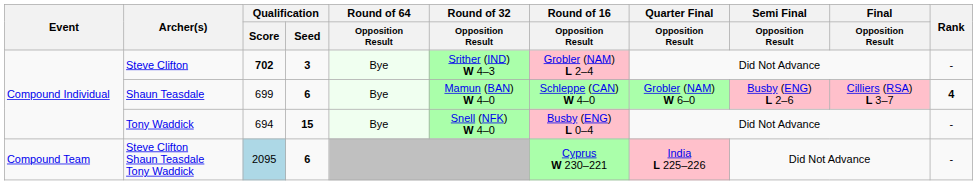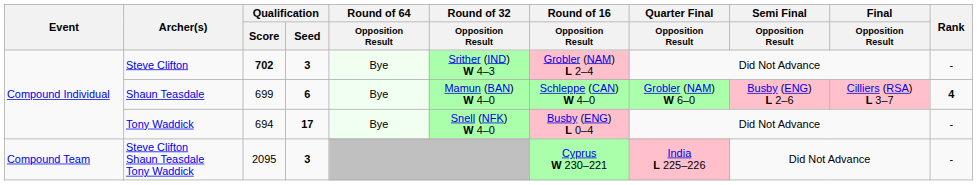 <table class=wikitable style="font-size:90%">
 <tr>
 <th rowspan="2" width=150>Event</th>
 <th rowspan="2" width=150>Archer(s)</th>
 <th colspan="2" width=100>Qualification</th>
 <th width=125>Round of 64</th>
 <th width=125>Round of 32</th>
 <th width=125>Round of 16</th>
 <th width=125>Quarter Final</th>
 <th width=125>Semi Final</th>
 <th width=125>Final</th>
 <th rowspan="2" width=50>Rank</th>
 </tr>
 <tr>
 <th width=50>Score</th>
 <th width=50>Seed</th>
 <th style="line-height:1em"><small>Opposition<br>Result</small></th>
 <th style="line-height:1em"><small>Opposition<br>Result</small></th>
 <th style="line-height:1em"><small>Opposition<br>Result</small></th>
 <th style="line-height:1em"><small>Opposition<br>Result</small></th>
 <th style="line-height:1em"><small>Opposition<br>Result</small></th>
 <th style="line-height:1em"><small>Opposition<br>Result</small></th>
 </tr>
 <tr>
 <td rowspan=3><a href='#'>Compound Individual</a></td>
 <td><a href='#'>Steve Clifton</a></td>
 <td align="center"><strong>702</strong></td>
 <td align="center"><strong>3</strong></td>
 <td align="center" bgcolor="honeydew">Bye</td>
 <td align="center" bgcolor="aaffaa"> <a href='#'>Srither</a> (<a href='#'>IND</a>)<br><strong>W</strong> 4–3</td>
 <td align="center" bgcolor="pink"> <a href='#'>Grobler</a> (<a href='#'>NAM</a>)<br><strong>L</strong> 2–4</td>
 <td colspan="3" align="center">Did Not Advance</td>
 <td align="center">-</td>
 </tr>
 <tr>
 <td><a href='#'>Shaun Teasdale</a></td>
 <td align="center">699</td>
 <td align="center"><strong>6</strong></td>
 <td align="center" bgcolor="honeydew">Bye</td>
 <td align="center" bgcolor="aaffaa"> <a href='#'>Mamun</a> (<a href='#'>BAN</a>)<br><strong>W</strong> 4–0</td>
 <td align="center" bgcolor="aaffaa"> <a href='#'>Schleppe</a> (<a href='#'>CAN</a>)<br><strong>W</strong> 4–0</td>
 <td align="center" bgcolor="aaffaa"> <a href='#'>Grobler</a> (<a href='#'>NAM</a>)<br><strong>W</strong> 6–0</td>
 <td align="center" bgcolor="pink"> <a href='#'>Busby</a> (<a href='#'>ENG</a>) <br><strong>L</strong> 2–6</td>
 <td align="center" bgcolor="pink"> <a href='#'>Cilliers</a> (<a href='#'>RSA</a>) <br><strong>L</strong> 3–7</td>
 <td align="center"><strong>4</strong></td>
 </tr>
 <tr>
 <td><a href='#'>Tony Waddick</a></td>
 <td align="center">694</td>
-<td align="center"><strong>15</strong></td>
+<td align="center"><strong>17</strong></td>
 <td align="center" bgcolor="honeydew">Bye</td>
 <td align="center" bgcolor="aaffaa"> <a href='#'>Snell</a> (<a href='#'>NFK</a>)<br><strong>W</strong> 4–0</td>
 <td align="center" bgcolor="pink"> <a href='#'>Busby</a> (<a href='#'>ENG</a>)<br><strong>L</strong> 0–4</td>
 <td colspan="3" align="center">Did Not Advance</td>
 <td align="center">-</td>
 </tr>
 <tr>
 <td><a href='#'>Compound Team</a></td>
 <td><a href='#'>Steve Clifton</a><br><a href='#'>Shaun Teasdale</a><br><a href='#'>Tony Waddick</a></td>
-<td align="center" style="background: lightblue;">2095</td>
-<td align="center"><strong>6</strong></td>
+<td align="center">2095</td>
+<td align="center"><strong>3</strong></td>
 <td colspan="2" align="center" bgcolor="silver"></td>
 <td align="center" bgcolor="aaffaa"><a href='#'>Cyprus</a><br><strong>W</strong> 230–221</td>
 <td align="center" bgcolor="pink"><a href='#'>India</a><br><strong>L</strong> 225–226</td>
 <td colspan="2" align="center">Did Not Advance</td>
 <td align="center">-</td>
 </tr>
 </table>
